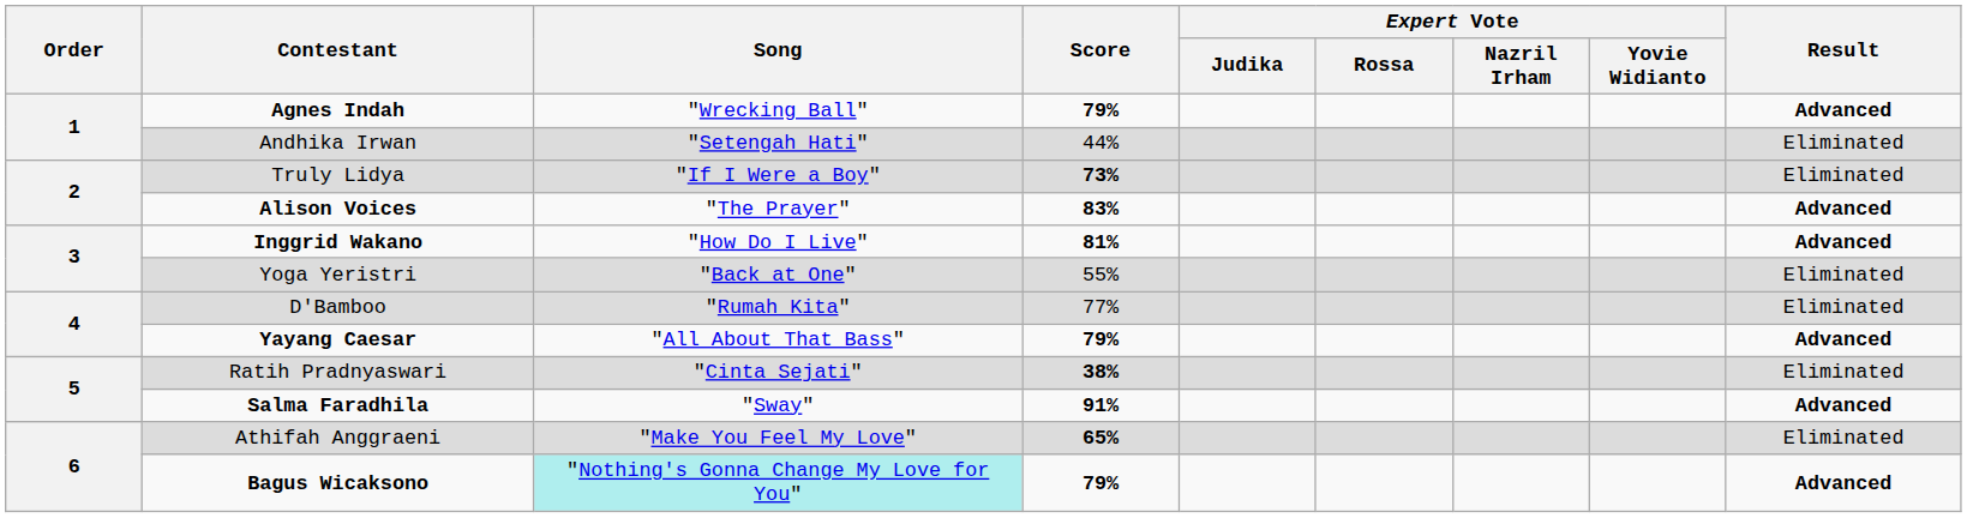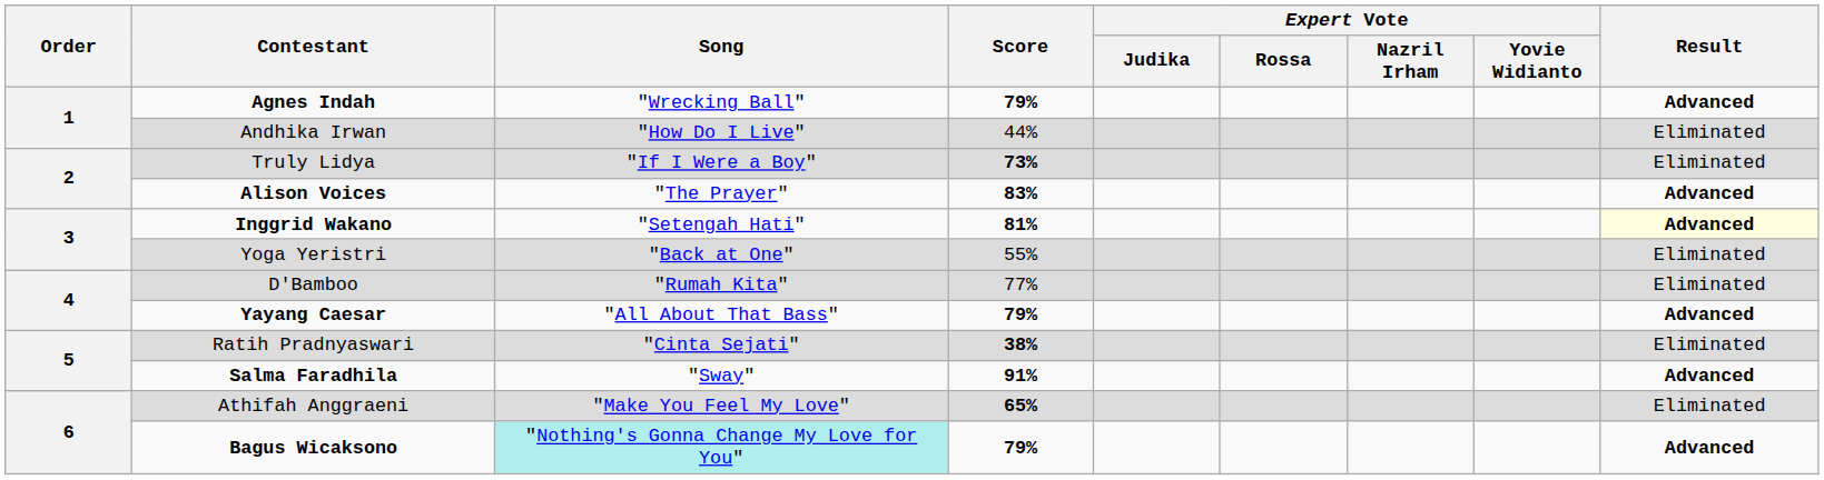 <table class="wikitable" style="text-align:center; width:100%;">
 <tr>
 <th scope="col" rowspan="2" style="width:7%;">Order</th>
 <th scope="col" rowspan="2" style="width:20%;">Contestant</th>
 <th scope="col" rowspan="2" style="width:25%;">Song</th>
 <th rowspan="2" style="width:8%">Score</th>
 <th scope="col" colspan="4" style="width:28%;"><em>Expert</em> Vote</th>
 <th rowspan="2" style="width:12%">Result</th>
 </tr>
 <tr>
 <th style="width:07%;">Judika</th>
 <th style="width:07%;">Rossa</th>
 <th style="width:07%;">Nazril Irham</th>
 <th style="width:07%;">Yovie Widianto</th>
 </tr>
 <tr>
 <th rowspan="2">1</th>
 <td><strong>Agnes Indah</strong></td>
 <td>"<a href='#'>Wrecking Ball</a>"</td>
 <td><strong>79%</strong></td>
 <td></td>
 <td></td>
 <td></td>
 <td></td>
 <td><strong>Advanced</strong></td>
 </tr>
 <tr style="background:#DCDCDC;">
 <td>Andhika Irwan</td>
-<td>"<a href='#'>Setengah Hati</a>"</td>
+<td>"<a href='#'>How Do I Live</a>"</td>
 <td>44%</td>
 <td></td>
 <td></td>
 <td></td>
 <td></td>
 <td>Eliminated</td>
 </tr>
 <tr style="background:#DCDCDC;">
 <th rowspan="2">2</th>
 <td>Truly Lidya</td>
 <td>"<a href='#'>If I Were a Boy</a>"</td>
 <td><strong>73%</strong></td>
 <td></td>
 <td></td>
 <td></td>
 <td></td>
 <td>Eliminated</td>
 </tr>
 <tr>
 <td><strong>Alison Voices</strong></td>
 <td>"<a href='#'>The Prayer</a>"</td>
 <td><strong>83%</strong></td>
 <td></td>
 <td></td>
 <td></td>
 <td></td>
 <td><strong>Advanced</strong></td>
 </tr>
 <tr>
 <th rowspan="2">3</th>
 <td><strong>Inggrid Wakano</strong></td>
-<td>"<a href='#'>How Do I Live</a>"</td>
+<td>"<a href='#'>Setengah Hati</a>"</td>
 <td><strong>81%</strong></td>
 <td></td>
 <td></td>
 <td></td>
 <td></td>
-<td><strong>Advanced</strong></td>
+<td style="background: lightyellow;"><strong>Advanced</strong></td>
 </tr>
 <tr style="background:#DCDCDC;">
 <td>Yoga Yeristri</td>
 <td>"<a href='#'>Back at One</a>"</td>
 <td>55%</td>
 <td></td>
 <td></td>
 <td></td>
 <td></td>
 <td>Eliminated</td>
 </tr>
 <tr style="background:#DCDCDC;">
 <th rowspan="2">4</th>
 <td>D'Bamboo</td>
 <td>"<a href='#'>Rumah Kita</a>"</td>
 <td>77%</td>
 <td></td>
 <td></td>
 <td></td>
 <td></td>
 <td>Eliminated</td>
 </tr>
 <tr>
 <td><strong>Yayang Caesar</strong></td>
 <td>"<a href='#'>All About That Bass</a>"</td>
 <td><strong>79%</strong></td>
 <td></td>
 <td></td>
 <td></td>
 <td></td>
 <td><strong>Advanced</strong></td>
 </tr>
 <tr style="background:#DCDCDC;">
 <th rowspan="2">5</th>
 <td>Ratih Pradnyaswari</td>
 <td>"<a href='#'>Cinta Sejati</a>"</td>
 <td><strong>38%</strong></td>
 <td></td>
 <td></td>
 <td></td>
 <td></td>
 <td>Eliminated</td>
 </tr>
 <tr>
 <td><strong>Salma Faradhila</strong></td>
 <td>"<a href='#'>Sway</a>"</td>
 <td><strong>91%</strong></td>
 <td></td>
 <td></td>
 <td></td>
 <td></td>
 <td><strong>Advanced</strong></td>
 </tr>
 <tr style="background:#DCDCDC;">
 <th rowspan="2">6</th>
 <td>Athifah Anggraeni</td>
 <td>"<a href='#'>Make You Feel My Love</a>"</td>
 <td><strong>65%</strong></td>
 <td></td>
 <td></td>
 <td></td>
 <td></td>
 <td>Eliminated</td>
 </tr>
 <tr>
 <td><strong>Bagus Wicaksono</strong></td>
 <td style="background: paleturquoise;">"<a href='#'>Nothing's Gonna Change My Love for You</a>"</td>
 <td><strong>79%</strong></td>
 <td></td>
 <td></td>
 <td></td>
 <td></td>
 <td><strong>Advanced</strong></td>
 </tr>
 </table>
